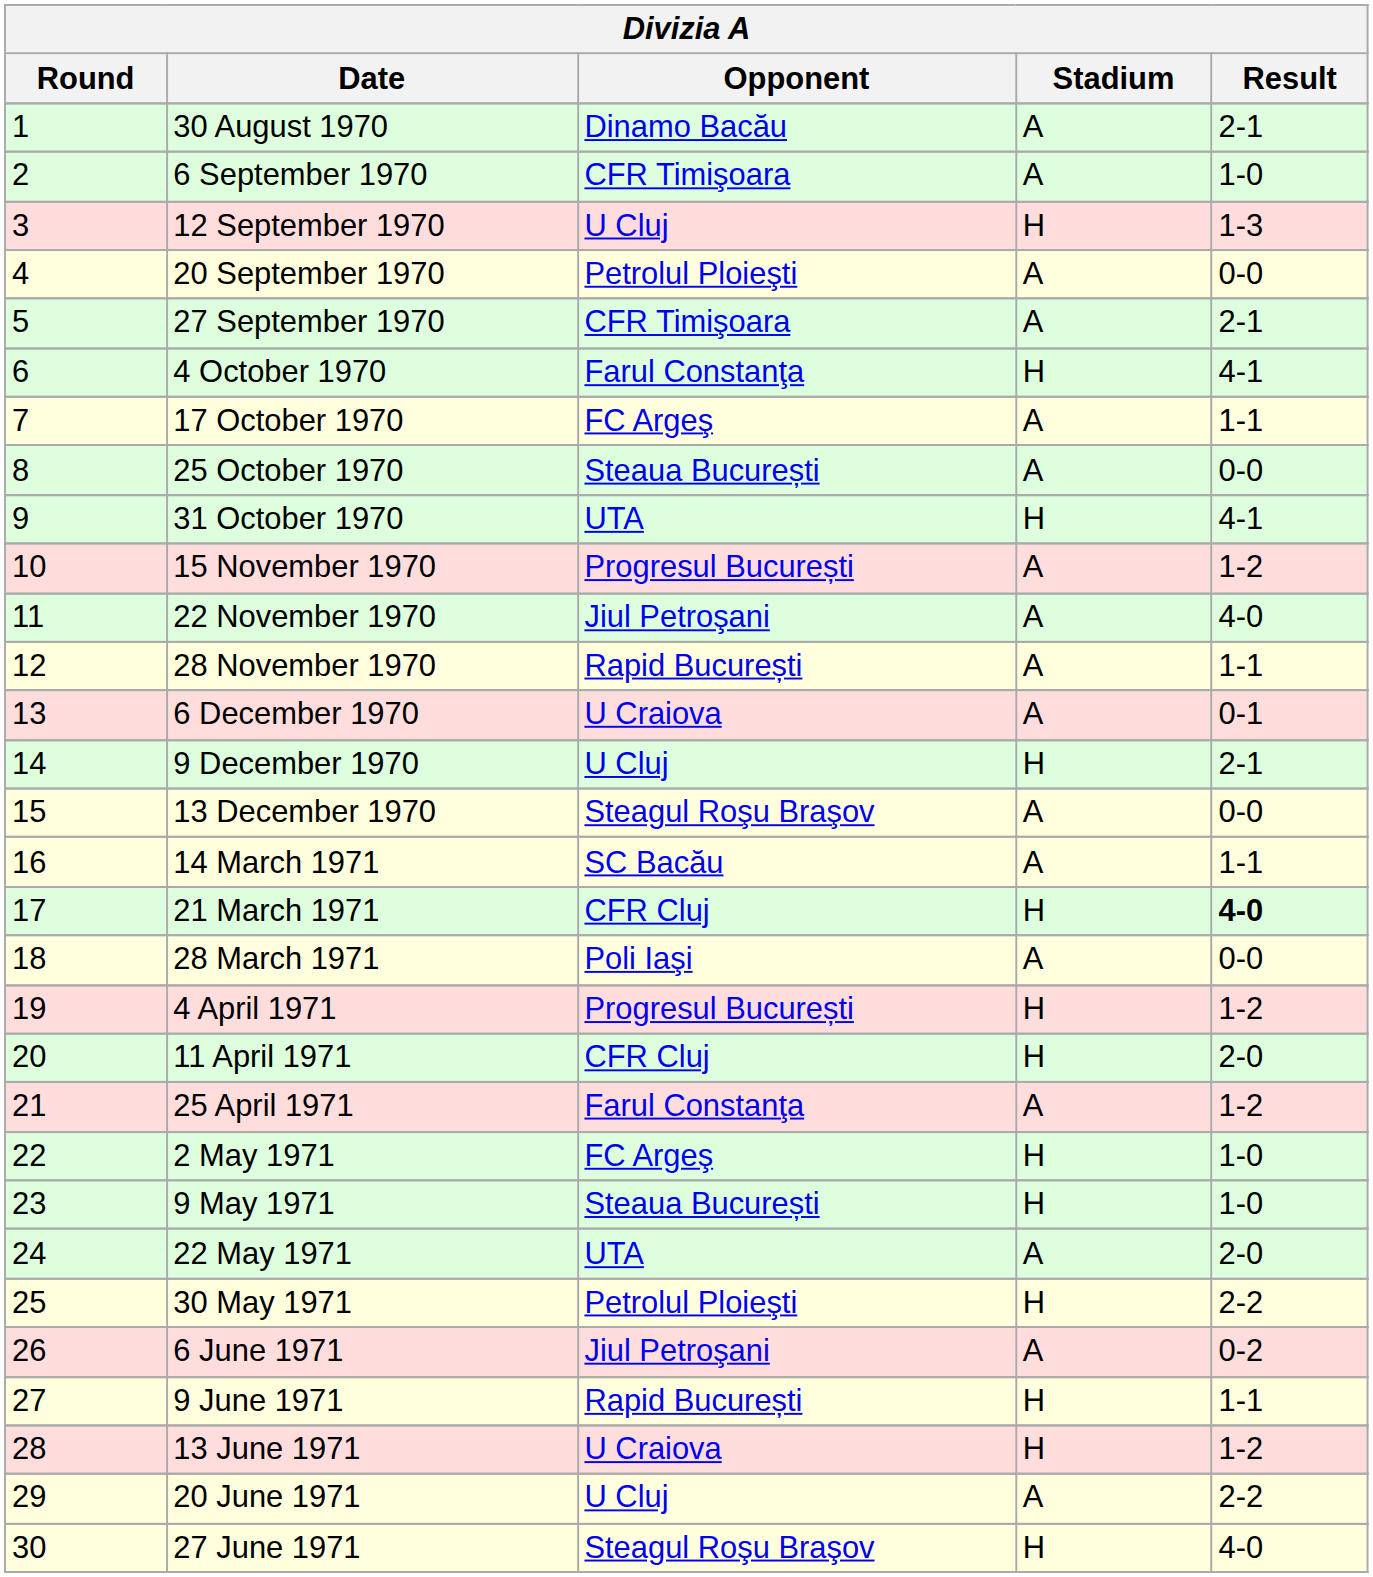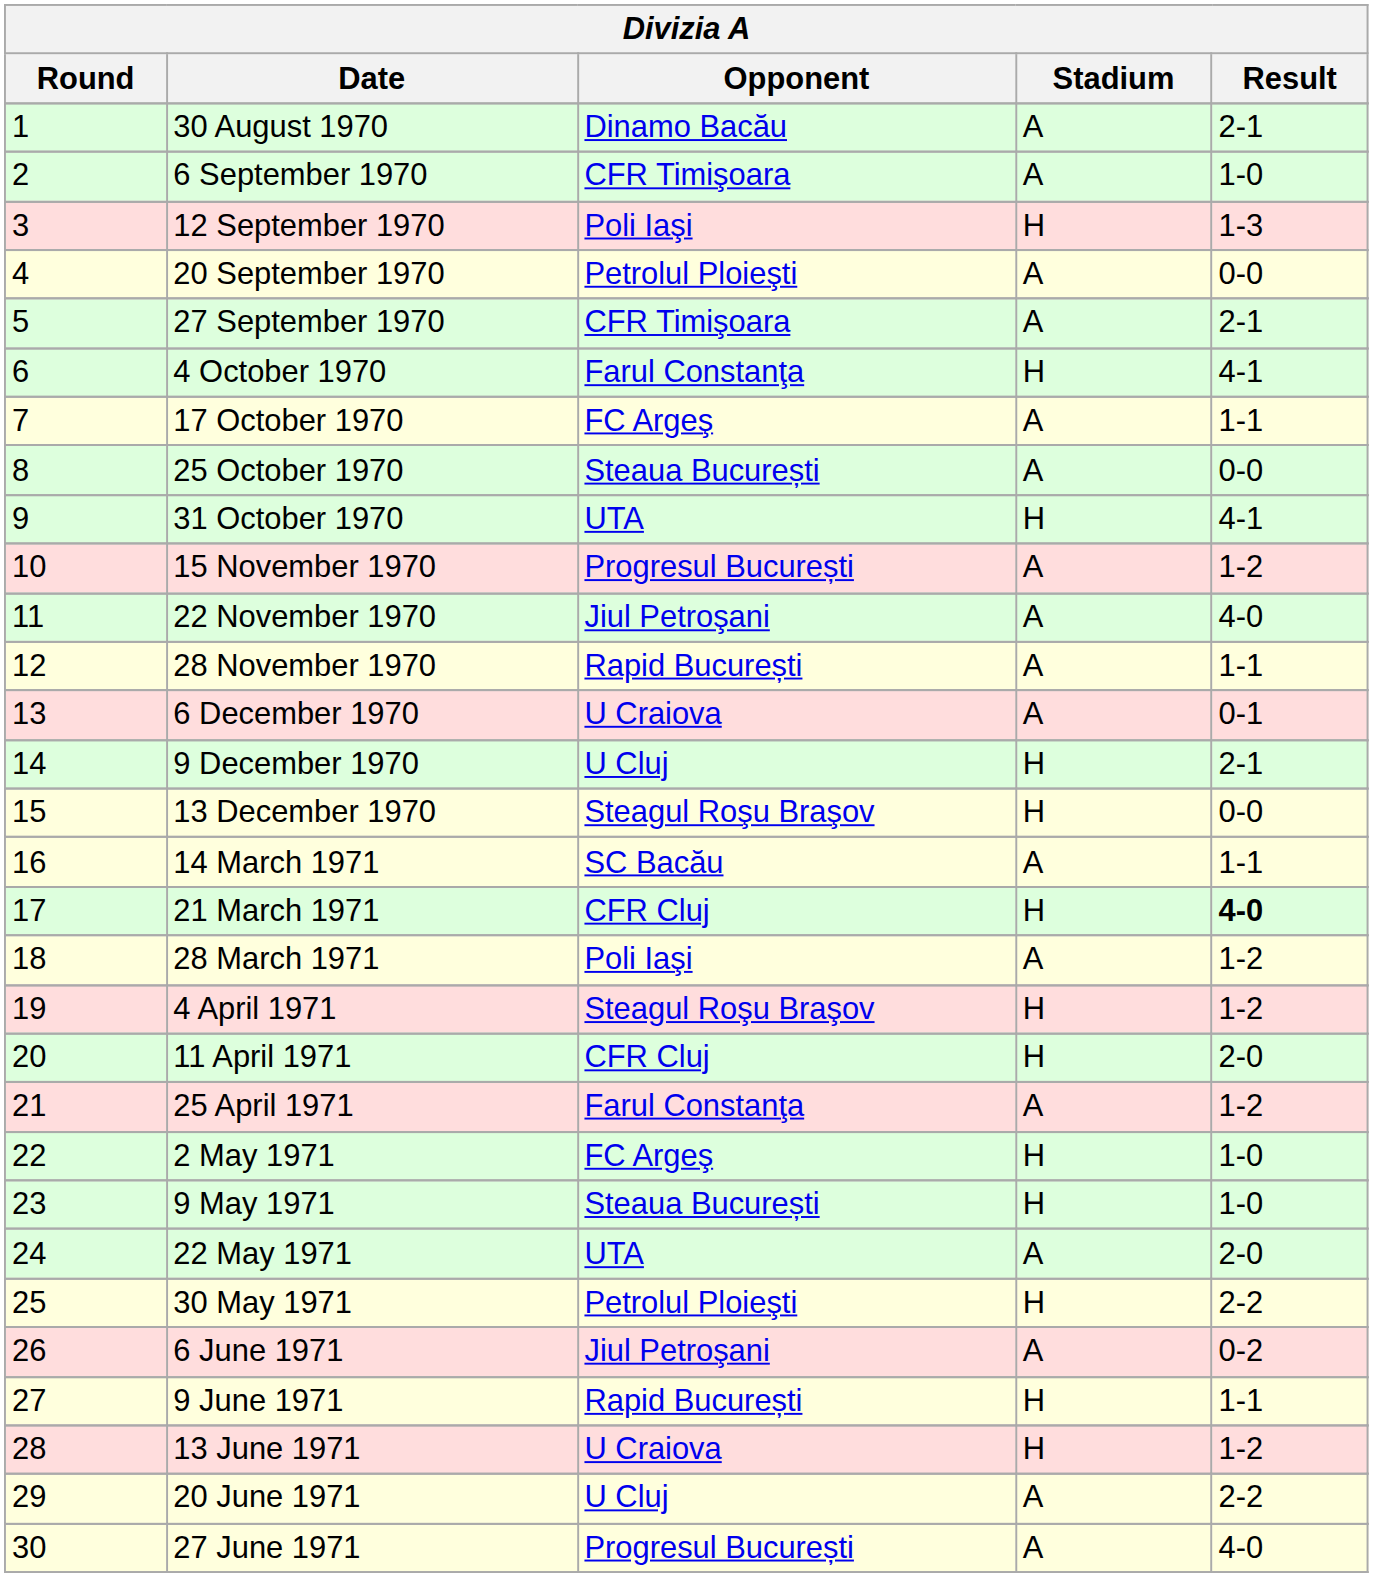 <table class="wikitable" style="width:80%;">
 <tr>
 <th colspan="5" style="text-align:center;"><em>Divizia A</em></th>
 </tr>
 <tr>
 <th>Round</th>
 <th>Date</th>
 <th>Opponent</th>
 <th>Stadium</th>
 <th>Result</th>
 </tr>
 <tr>
 </tr>
 <tr bgcolor="#ddffdd">
 <td>1</td>
 <td>30 August 1970</td>
 <td><a href='#'>Dinamo Bacău</a></td>
 <td>A</td>
 <td>2-1</td>
 </tr>
 <tr>
 </tr>
 <tr bgcolor="#ddffdd">
 <td>2</td>
 <td>6 September 1970</td>
 <td><a href='#'>CFR Timişoara</a></td>
 <td>A</td>
 <td>1-0</td>
 </tr>
 <tr>
 </tr>
 <tr bgcolor="#ffdddd">
 <td>3</td>
 <td>12 September 1970</td>
-<td><a href='#'>U Cluj</a></td>
+<td><a href='#'>Poli Iaşi</a></td>
 <td>H</td>
 <td>1-3</td>
 </tr>
 <tr>
 </tr>
 <tr bgcolor="#ffffdd">
 <td>4</td>
 <td>20 September 1970</td>
 <td><a href='#'>Petrolul Ploieşti</a></td>
 <td>A</td>
 <td>0-0</td>
 </tr>
 <tr>
 </tr>
 <tr bgcolor="#ddffdd">
 <td>5</td>
 <td>27 September 1970</td>
 <td><a href='#'>CFR Timişoara</a></td>
 <td>A</td>
 <td>2-1</td>
 </tr>
 <tr>
 </tr>
 <tr bgcolor="#ddffdd">
 <td>6</td>
 <td>4 October 1970</td>
 <td><a href='#'>Farul Constanţa</a></td>
 <td>H</td>
 <td>4-1</td>
 </tr>
 <tr>
 </tr>
 <tr bgcolor="#ffffdd">
 <td>7</td>
 <td>17 October 1970</td>
 <td><a href='#'>FC Argeş</a></td>
 <td>A</td>
 <td>1-1</td>
 </tr>
 <tr>
 </tr>
 <tr bgcolor="#ddffdd">
 <td>8</td>
 <td>25 October 1970</td>
 <td><a href='#'>Steaua București</a></td>
 <td>A</td>
 <td>0-0</td>
 </tr>
 <tr>
 </tr>
 <tr bgcolor="#ddffdd">
 <td>9</td>
 <td>31 October 1970</td>
 <td><a href='#'>UTA</a></td>
 <td>H</td>
 <td>4-1</td>
 </tr>
 <tr>
 </tr>
 <tr bgcolor="#ffdddd">
 <td>10</td>
 <td>15 November 1970</td>
 <td><a href='#'>Progresul București</a></td>
 <td>A</td>
 <td>1-2</td>
 </tr>
 <tr>
 </tr>
 <tr bgcolor="#ddffdd">
 <td>11</td>
 <td>22 November 1970</td>
 <td><a href='#'>Jiul Petroşani</a></td>
 <td>A</td>
 <td>4-0</td>
 </tr>
 <tr>
 </tr>
 <tr bgcolor="#ffffdd">
 <td>12</td>
 <td>28 November 1970</td>
 <td><a href='#'>Rapid București</a></td>
 <td>A</td>
 <td>1-1</td>
 </tr>
 <tr>
 </tr>
 <tr bgcolor="#ffdddd">
 <td>13</td>
 <td>6 December 1970</td>
 <td><a href='#'>U Craiova</a></td>
 <td>A</td>
 <td>0-1</td>
 </tr>
 <tr>
 </tr>
 <tr bgcolor="#ddffdd">
 <td>14</td>
 <td>9 December 1970</td>
 <td><a href='#'>U Cluj</a></td>
 <td>H</td>
 <td>2-1</td>
 </tr>
 <tr>
 </tr>
 <tr bgcolor="#ffffdd">
 <td>15</td>
 <td>13 December 1970</td>
 <td><a href='#'>Steagul Roşu Braşov</a></td>
-<td>A</td>
+<td>H</td>
 <td>0-0</td>
 </tr>
 <tr>
 </tr>
 <tr bgcolor="#ffffdd">
 <td>16</td>
 <td>14 March 1971</td>
 <td><a href='#'>SC Bacău</a></td>
 <td>A</td>
 <td>1-1</td>
 </tr>
 <tr>
 </tr>
 <tr bgcolor="#ddffdd">
 <td>17</td>
 <td>21 March 1971</td>
 <td><a href='#'>CFR Cluj</a></td>
 <td>H</td>
 <td><strong>4-0</strong></td>
 </tr>
 <tr>
 </tr>
 <tr bgcolor="#ffffdd">
 <td>18</td>
 <td>28 March 1971</td>
 <td><a href='#'>Poli Iaşi</a></td>
 <td>A</td>
-<td>0-0</td>
+<td>1-2</td>
 </tr>
 <tr>
 </tr>
 <tr bgcolor="#ffdddd">
 <td>19</td>
 <td>4 April 1971</td>
-<td><a href='#'>Progresul București</a></td>
+<td><a href='#'>Steagul Roşu Braşov</a></td>
 <td>H</td>
 <td>1-2</td>
 </tr>
 <tr>
 </tr>
 <tr bgcolor="#ddffdd">
 <td>20</td>
 <td>11 April 1971</td>
 <td><a href='#'>CFR Cluj</a></td>
 <td>H</td>
 <td>2-0</td>
 </tr>
 <tr>
 </tr>
 <tr bgcolor="#ffdddd">
 <td>21</td>
 <td>25 April 1971</td>
 <td><a href='#'>Farul Constanţa</a></td>
 <td>A</td>
 <td>1-2</td>
 </tr>
 <tr>
 </tr>
 <tr bgcolor="#ddffdd">
 <td>22</td>
 <td>2 May 1971</td>
 <td><a href='#'>FC Argeş</a></td>
 <td>H</td>
 <td>1-0</td>
 </tr>
 <tr>
 </tr>
 <tr bgcolor="#ddffdd">
 <td>23</td>
 <td>9 May 1971</td>
 <td><a href='#'>Steaua București</a></td>
 <td>H</td>
 <td>1-0</td>
 </tr>
 <tr>
 </tr>
 <tr bgcolor="#ddffdd">
 <td>24</td>
 <td>22 May 1971</td>
 <td><a href='#'>UTA</a></td>
 <td>A</td>
 <td>2-0</td>
 </tr>
 <tr>
 </tr>
 <tr bgcolor="#ffffdd">
 <td>25</td>
 <td>30 May 1971</td>
 <td><a href='#'>Petrolul Ploieşti</a></td>
 <td>H</td>
 <td>2-2</td>
 </tr>
 <tr>
 </tr>
 <tr bgcolor="#ffdddd">
 <td>26</td>
 <td>6 June 1971</td>
 <td><a href='#'>Jiul Petroşani</a></td>
 <td>A</td>
 <td>0-2</td>
 </tr>
 <tr>
 </tr>
 <tr bgcolor="#ffffdd">
 <td>27</td>
 <td>9 June 1971</td>
 <td><a href='#'>Rapid București</a></td>
 <td>H</td>
 <td>1-1</td>
 </tr>
 <tr>
 </tr>
 <tr bgcolor="#ffdddd">
 <td>28</td>
 <td>13 June 1971</td>
 <td><a href='#'>U Craiova</a></td>
 <td>H</td>
 <td>1-2</td>
 </tr>
 <tr>
 </tr>
 <tr bgcolor="#ffffdd">
 <td>29</td>
 <td>20 June 1971</td>
 <td><a href='#'>U Cluj</a></td>
 <td>A</td>
 <td>2-2</td>
 </tr>
 <tr>
 </tr>
 <tr bgcolor="#ffffdd">
 <td>30</td>
 <td>27 June 1971</td>
-<td><a href='#'>Steagul Roşu Braşov</a></td>
-<td>H</td>
+<td><a href='#'>Progresul București</a></td>
+<td>A</td>
 <td>4-0</td>
 </tr>
 <tr>
 </tr>
 </table>
